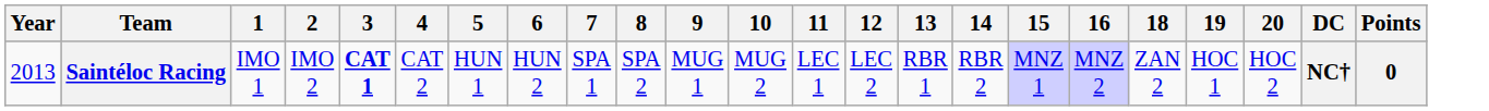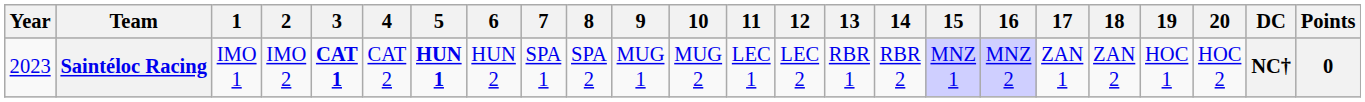 <table class="wikitable" style="text-align:center; font-size:85%">
 <tr>
 <th>Year</th>
 <th>Team</th>
 <th>1</th>
 <th>2</th>
 <th>3</th>
 <th>4</th>
 <th>5</th>
 <th>6</th>
 <th>7</th>
 <th>8</th>
 <th>9</th>
 <th>10</th>
 <th>11</th>
 <th>12</th>
 <th>13</th>
 <th>14</th>
 <th>15</th>
 <th>16</th>
+<th>17</th>
 <th>18</th>
 <th>19</th>
 <th>20</th>
 <th>DC</th>
 <th>Points</th>
 </tr>
 <tr>
-<td><a href='#'>2013</a></td>
+<td><a href='#'>2023</a></td>
 <th nowrap><a href='#'>Saintéloc Racing</a></th>
 <td style="background:#;"><a href='#'>IMO<br>1</a><br></td>
 <td style="background:#;"><a href='#'>IMO<br>2</a><br></td>
 <td style="background:#;"><strong><a href='#'>CAT<br>1</a><br></strong></td>
 <td style="background:#;"><a href='#'>CAT<br>2</a><br></td>
-<td style="background:#;"><a href='#'>HUN<br>1</a><br></td>
+<td style="background:#;"><strong><a href='#'>HUN<br>1</a><br></strong></td>
 <td style="background:#;"><a href='#'>HUN<br>2</a><br></td>
 <td style="background:#;"><a href='#'>SPA<br>1</a></td>
 <td style="background:#;"><a href='#'>SPA<br>2</a></td>
 <td style="background:#;"><a href='#'>MUG<br>1</a><br></td>
 <td style="background:#;"><a href='#'>MUG<br>2</a><br></td>
 <td style="background:#;"><a href='#'>LEC<br>1</a><br></td>
 <td style="background:#;"><a href='#'>LEC<br>2</a><br></td>
 <td style="background:#;"><a href='#'>RBR<br>1</a></td>
 <td style="background:#;"><a href='#'>RBR<br>2</a></td>
 <td style="background:#CFCFFF;"><a href='#'>MNZ<br>1</a><br></td>
 <td style="background:#CFCFFF;"><a href='#'>MNZ<br>2</a><br></td>
+<td style="background:#;"><a href='#'>ZAN<br>1</a><br></td>
 <td style="background:#;"><a href='#'>ZAN<br>2</a><br></td>
 <td style="background:#;"><a href='#'>HOC<br>1</a></td>
 <td style="background:#;"><a href='#'>HOC<br>2</a></td>
 <th>NC†</th>
 <th>0</th>
 </tr>
 </table>
